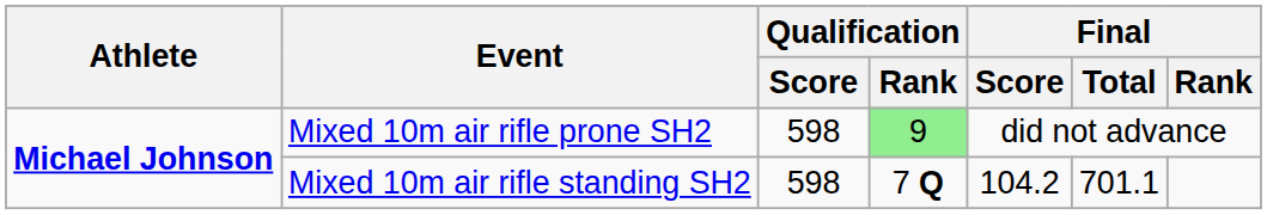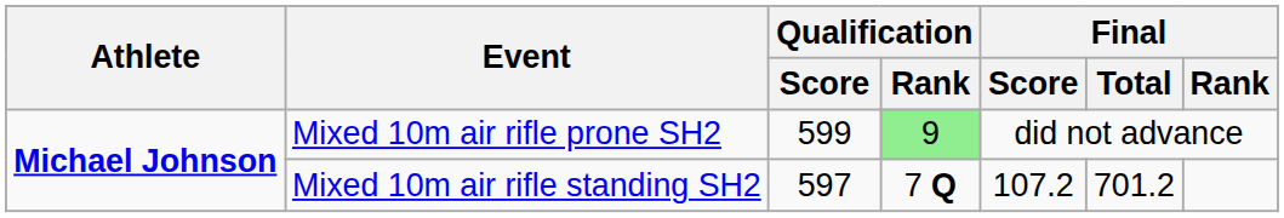 <table class=wikitable style="font-size:90%">
 <tr>
 <th rowspan="2">Athlete</th>
 <th rowspan="2">Event</th>
 <th colspan="2">Qualification</th>
 <th colspan="3">Final</th>
 </tr>
 <tr>
 <th>Score</th>
 <th>Rank</th>
 <th>Score</th>
 <th>Total</th>
 <th>Rank</th>
 </tr>
 <tr>
 <td rowspan="2"><strong><a href='#'>Michael Johnson</a></strong></td>
 <td><a href='#'>Mixed 10m air rifle prone SH2</a></td>
-<td align=center>598</td>
+<td align=center>599</td>
 <td align=center style="background: lightgreen;">9</td>
 <td align=center colspan="3">did not advance</td>
 </tr>
 <tr>
 <td><a href='#'>Mixed 10m air rifle standing SH2</a></td>
-<td align=center>598</td>
+<td align=center>597</td>
 <td align=center>7 <strong>Q</strong></td>
-<td align=center>104.2</td>
-<td align=center>701.1</td>
+<td align=center>107.2</td>
+<td align=center>701.2</td>
 <td align=center></td>
 </tr>
 </table>
